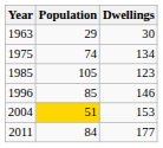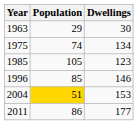 <table class="wikitable" style="line-height:1.1em;">
 <tr>
 <th>Year</th>
 <th>Population</th>
 <th>Dwellings</th>
 </tr>
 <tr align="right">
 <td>1963</td>
 <td>29</td>
 <td>30</td>
 </tr>
 <tr align="right">
 <td>1975</td>
 <td>74</td>
 <td>134</td>
 </tr>
 <tr align="right">
 <td>1985</td>
 <td>105</td>
 <td>123</td>
 </tr>
 <tr align="right">
 <td>1996</td>
 <td>85</td>
 <td>146</td>
 </tr>
 <tr align="right">
 <td>2004</td>
 <td style="background: gold;">51</td>
 <td>153</td>
 </tr>
 <tr align="right">
 <td>2011</td>
-<td>84</td>
+<td>86</td>
 <td>177</td>
 </tr>
 </table>
